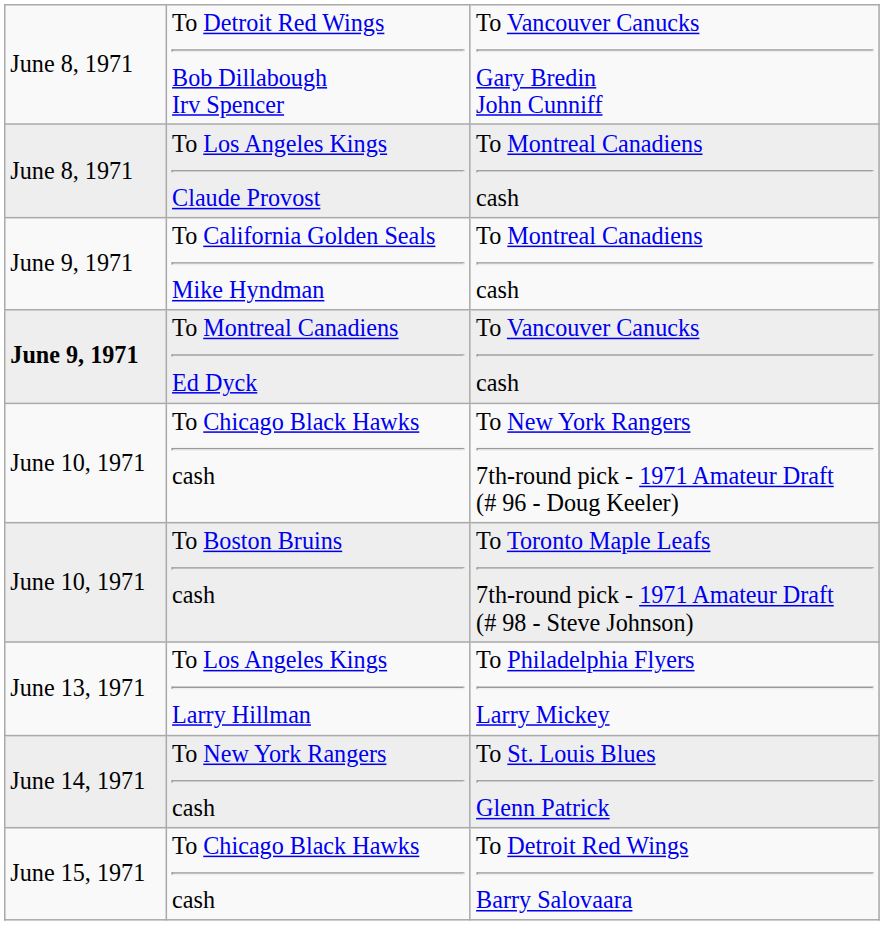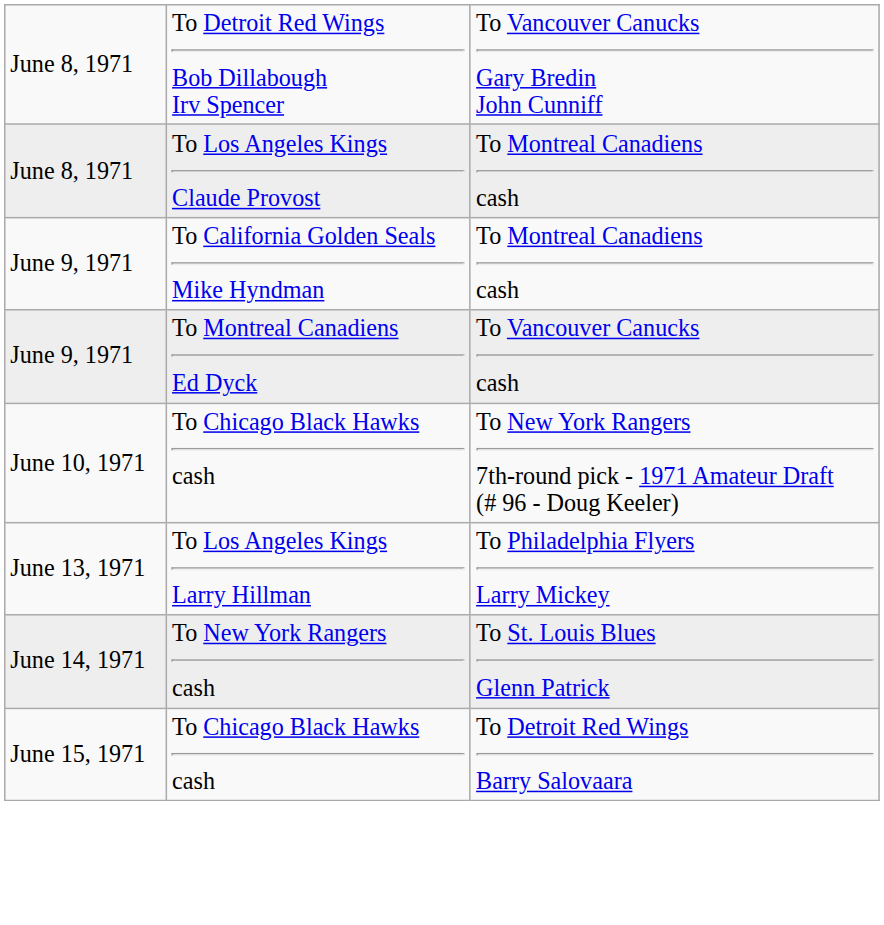 <table class="wikitable" style="border:1px solid #999; width:580px;">
 <tr>
 <td>June 8, 1971</td>
 <td valign="top">To <a href='#'>Detroit Red Wings</a><hr><a href='#'>Bob Dillabough</a><br><a href='#'>Irv Spencer</a></td>
 <td valign="top">To <a href='#'>Vancouver Canucks</a><hr><a href='#'>Gary Bredin</a><br><a href='#'>John Cunniff</a></td>
 </tr>
 <tr bgcolor="#eeeeee">
 <td>June 8, 1971</td>
 <td valign="top">To <a href='#'>Los Angeles Kings</a><hr><a href='#'>Claude Provost</a></td>
 <td valign="top">To <a href='#'>Montreal Canadiens</a><hr>cash</td>
 </tr>
 <tr>
 <td>June 9, 1971</td>
 <td valign="top">To <a href='#'>California Golden Seals</a><hr><a href='#'>Mike Hyndman</a></td>
 <td valign="top">To <a href='#'>Montreal Canadiens</a><hr>cash</td>
 </tr>
 <tr bgcolor="#eeeeee">
-<td><strong>June 9, 1971</strong></td>
+<td>June 9, 1971</td>
 <td valign="top">To <a href='#'>Montreal Canadiens</a><hr><a href='#'>Ed Dyck</a></td>
 <td valign="top">To <a href='#'>Vancouver Canucks</a><hr>cash</td>
 </tr>
 <tr>
 <td>June 10, 1971</td>
 <td valign="top">To <a href='#'>Chicago Black Hawks</a><hr>cash</td>
 <td valign="top">To <a href='#'>New York Rangers</a><hr>7th-round pick - <a href='#'>1971 Amateur Draft</a><br>(# 96 - Doug Keeler)</td>
-</tr>
-<tr bgcolor="#eeeeee">
-<td>June 10, 1971</td>
-<td valign="top">To <a href='#'>Boston Bruins</a><hr>cash</td>
-<td valign="top">To <a href='#'>Toronto Maple Leafs</a><hr>7th-round pick - <a href='#'>1971 Amateur Draft</a><br>(# 98 - Steve Johnson)</td>
 </tr>
 <tr>
 <td>June 13, 1971</td>
 <td valign="top">To <a href='#'>Los Angeles Kings</a><hr><a href='#'>Larry Hillman</a></td>
 <td valign="top">To <a href='#'>Philadelphia Flyers</a><hr><a href='#'>Larry Mickey</a></td>
 </tr>
 <tr bgcolor="#eeeeee">
 <td>June 14, 1971</td>
 <td valign="top">To <a href='#'>New York Rangers</a><hr>cash</td>
 <td valign="top">To <a href='#'>St. Louis Blues</a><hr><a href='#'>Glenn Patrick</a></td>
 </tr>
 <tr>
 <td>June 15, 1971</td>
 <td valign="top">To <a href='#'>Chicago Black Hawks</a><hr>cash</td>
 <td valign="top">To <a href='#'>Detroit Red Wings</a><hr><a href='#'>Barry Salovaara</a></td>
 </tr>
 </table>
